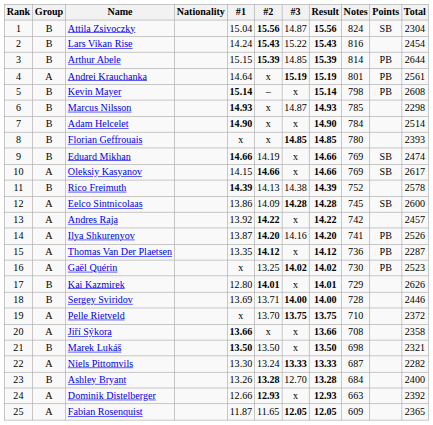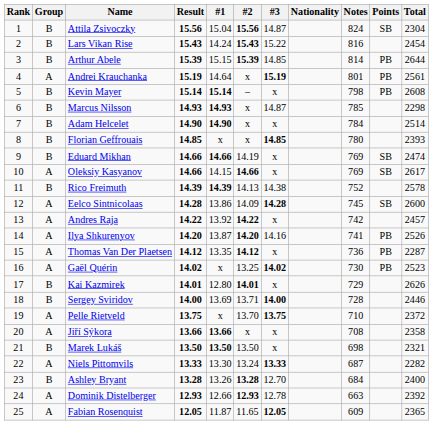 <table class="wikitable sortable" style="text-align:center">
 <tr>
 <th>Rank</th>
 <th>Group</th>
 <th>Name</th>
-<th>Nationality</th>
+<th>Result</th>
 <th>#1</th>
 <th>#2</th>
 <th>#3</th>
-<th>Result</th>
+<th>Nationality</th>
 <th>Notes</th>
 <th>Points</th>
 <th>Total</th>
 </tr>
 <tr>
 <td>1</td>
 <td>B</td>
 <td align="left"><a href='#'>Attila Zsivoczky</a></td>
-<td align=left></td>
+<td><strong>15.56</strong></td>
 <td>15.04</td>
 <td><strong>15.56</strong></td>
 <td>14.87</td>
-<td><strong>15.56</strong></td>
+<td align=left></td>
 <td>824</td>
 <td>SB</td>
 <td>2304</td>
 </tr>
 <tr>
 <td>2</td>
 <td>B</td>
 <td align="left"><a href='#'>Lars Vikan Rise</a></td>
-<td align=left></td>
+<td><strong>15.43</strong></td>
 <td>14.24</td>
 <td><strong>15.43</strong></td>
 <td>15.22</td>
-<td><strong>15.43</strong></td>
+<td align=left></td>
 <td>816</td>
 <td></td>
 <td>2454</td>
 </tr>
 <tr>
 <td>3</td>
 <td>B</td>
 <td align="left"><a href='#'>Arthur Abele</a></td>
-<td align=left></td>
+<td><strong>15.39</strong></td>
 <td>15.15</td>
 <td><strong>15.39</strong></td>
 <td>14.85</td>
-<td><strong>15.39</strong></td>
+<td align=left></td>
 <td>814</td>
 <td>PB</td>
 <td>2644</td>
 </tr>
 <tr>
 <td>4</td>
 <td>A</td>
 <td align="left"><a href='#'>Andrei Krauchanka</a></td>
-<td align=left></td>
+<td><strong>15.19</strong></td>
 <td>14.64</td>
 <td>x</td>
 <td><strong>15.19</strong></td>
-<td><strong>15.19</strong></td>
+<td align=left></td>
 <td>801</td>
 <td>PB</td>
 <td>2561</td>
 </tr>
 <tr>
 <td>5</td>
 <td>B</td>
 <td align="left"><a href='#'>Kevin Mayer</a></td>
-<td align=left></td>
+<td><strong>15.14</strong></td>
 <td><strong>15.14</strong></td>
 <td>–</td>
 <td>x</td>
-<td><strong>15.14</strong></td>
+<td align=left></td>
 <td>798</td>
 <td>PB</td>
 <td>2608</td>
 </tr>
 <tr>
 <td>6</td>
 <td>B</td>
 <td align="left"><a href='#'>Marcus Nilsson</a></td>
-<td align=left></td>
+<td><strong>14.93</strong></td>
 <td><strong>14.93</strong></td>
 <td>x</td>
 <td>14.87</td>
-<td><strong>14.93</strong></td>
+<td align=left></td>
 <td>785</td>
 <td></td>
 <td>2298</td>
 </tr>
 <tr>
 <td>7</td>
 <td>B</td>
 <td align="left"><a href='#'>Adam Helcelet</a></td>
-<td align=left></td>
+<td><strong>14.90</strong></td>
 <td><strong>14.90</strong></td>
 <td>x</td>
 <td>x</td>
-<td><strong>14.90</strong></td>
+<td align=left></td>
 <td>784</td>
 <td></td>
 <td>2514</td>
 </tr>
 <tr>
 <td>8</td>
 <td>B</td>
 <td align="left"><a href='#'>Florian Geffrouais</a></td>
-<td align=left></td>
+<td><strong>14.85</strong></td>
 <td>x</td>
 <td>x</td>
 <td><strong>14.85</strong></td>
-<td><strong>14.85</strong></td>
+<td align=left></td>
 <td>780</td>
 <td></td>
 <td>2393</td>
 </tr>
 <tr>
 <td>9</td>
 <td>B</td>
 <td align="left"><a href='#'>Eduard Mikhan</a></td>
-<td align=left></td>
+<td><strong>14.66</strong></td>
 <td><strong>14.66</strong></td>
 <td>14.19</td>
 <td>x</td>
-<td><strong>14.66</strong></td>
+<td align=left></td>
 <td>769</td>
 <td>SB</td>
 <td>2474</td>
 </tr>
 <tr>
 <td>10</td>
 <td>A</td>
 <td align="left"><a href='#'>Oleksiy Kasyanov</a></td>
-<td align=left></td>
+<td><strong>14.66</strong></td>
 <td>14.15</td>
 <td><strong>14.66</strong></td>
 <td>x</td>
-<td><strong>14.66</strong></td>
+<td align=left></td>
 <td>769</td>
 <td>SB</td>
 <td>2617</td>
 </tr>
 <tr>
 <td>11</td>
 <td>B</td>
 <td align="left"><a href='#'>Rico Freimuth</a></td>
-<td align=left></td>
+<td><strong>14.39</strong></td>
 <td><strong>14.39</strong></td>
 <td>14.13</td>
 <td>14.38</td>
-<td><strong>14.39</strong></td>
+<td align=left></td>
 <td>752</td>
 <td></td>
 <td>2578</td>
 </tr>
 <tr>
 <td>12</td>
 <td>A</td>
 <td align="left"><a href='#'>Eelco Sintnicolaas</a></td>
-<td align=left></td>
+<td><strong>14.28</strong></td>
 <td>13.86</td>
 <td>14.09</td>
 <td><strong>14.28</strong></td>
-<td><strong>14.28</strong></td>
+<td align=left></td>
 <td>745</td>
 <td>SB</td>
 <td>2600</td>
 </tr>
 <tr>
 <td>13</td>
 <td>A</td>
 <td align="left"><a href='#'>Andres Raja</a></td>
-<td align=left></td>
+<td><strong>14.22</strong></td>
 <td>13.92</td>
 <td><strong>14.22</strong></td>
 <td>x</td>
-<td><strong>14.22</strong></td>
+<td align=left></td>
 <td>742</td>
 <td></td>
 <td>2457</td>
 </tr>
 <tr>
 <td>14</td>
 <td>A</td>
 <td align="left"><a href='#'>Ilya Shkurenyov</a></td>
-<td align=left></td>
+<td><strong>14.20</strong></td>
 <td>13.87</td>
 <td><strong>14.20</strong></td>
 <td>14.16</td>
-<td><strong>14.20</strong></td>
+<td align=left></td>
 <td>741</td>
 <td>PB</td>
 <td>2526</td>
 </tr>
 <tr>
 <td>15</td>
 <td>A</td>
 <td align="left"><a href='#'>Thomas Van Der Plaetsen</a></td>
-<td align=left></td>
+<td><strong>14.12</strong></td>
 <td>13.35</td>
 <td><strong>14.12</strong></td>
 <td>x</td>
-<td><strong>14.12</strong></td>
+<td align=left></td>
 <td>736</td>
 <td>PB</td>
 <td>2287</td>
 </tr>
 <tr>
 <td>16</td>
 <td>A</td>
 <td align="left"><a href='#'>Gaël Quérin</a></td>
-<td align=left></td>
+<td><strong>14.02</strong></td>
 <td>x</td>
 <td>13.25</td>
 <td><strong>14.02</strong></td>
-<td><strong>14.02</strong></td>
+<td align=left></td>
 <td>730</td>
 <td>PB</td>
 <td>2523</td>
 </tr>
 <tr>
 <td>17</td>
 <td>B</td>
 <td align="left"><a href='#'>Kai Kazmirek</a></td>
-<td align=left></td>
+<td><strong>14.01</strong></td>
 <td>12.80</td>
 <td><strong>14.01</strong></td>
 <td>x</td>
-<td><strong>14.01</strong></td>
+<td align=left></td>
 <td>729</td>
 <td></td>
 <td>2626</td>
 </tr>
 <tr>
 <td>18</td>
 <td>B</td>
 <td align="left"><a href='#'>Sergey Sviridov</a></td>
-<td align=left></td>
+<td><strong>14.00</strong></td>
 <td>13.69</td>
 <td>13.71</td>
 <td><strong>14.00</strong></td>
-<td><strong>14.00</strong></td>
+<td align=left></td>
 <td>728</td>
 <td></td>
 <td>2446</td>
 </tr>
 <tr>
 <td>19</td>
 <td>A</td>
 <td align="left"><a href='#'>Pelle Rietveld</a></td>
-<td align=left></td>
+<td><strong>13.75</strong></td>
 <td>x</td>
 <td>13.70</td>
 <td><strong>13.75</strong></td>
-<td><strong>13.75</strong></td>
+<td align=left></td>
 <td>710</td>
 <td></td>
 <td>2372</td>
 </tr>
 <tr>
 <td>20</td>
 <td>A</td>
 <td align="left"><a href='#'>Jiří Sýkora</a></td>
-<td align=left></td>
+<td><strong>13.66</strong></td>
 <td><strong>13.66</strong></td>
 <td>x</td>
 <td>x</td>
-<td><strong>13.66</strong></td>
+<td align=left></td>
 <td>708</td>
 <td></td>
 <td>2358</td>
 </tr>
 <tr>
 <td>21</td>
 <td>B</td>
 <td align="left"><a href='#'>Marek Lukáš</a></td>
-<td align=left></td>
+<td><strong>13.50</strong></td>
 <td><strong>13.50</strong></td>
 <td>13.50</td>
 <td>x</td>
-<td><strong>13.50</strong></td>
+<td align=left></td>
 <td>698</td>
 <td></td>
 <td>2321</td>
 </tr>
 <tr>
 <td>22</td>
 <td>A</td>
 <td align="left"><a href='#'>Niels Pittomvils</a></td>
-<td align=left></td>
+<td><strong>13.33</strong></td>
 <td>13.30</td>
 <td>13.24</td>
 <td><strong>13.33</strong></td>
-<td><strong>13.33</strong></td>
+<td align=left></td>
 <td>687</td>
 <td></td>
 <td>2282</td>
 </tr>
 <tr>
 <td>23</td>
 <td>B</td>
 <td align="left"><a href='#'>Ashley Bryant</a></td>
-<td align=left></td>
+<td><strong>13.28</strong></td>
 <td>13.26</td>
 <td><strong>13.28</strong></td>
 <td>12.70</td>
-<td><strong>13.28</strong></td>
+<td align=left></td>
 <td>684</td>
 <td></td>
 <td>2400</td>
 </tr>
 <tr>
 <td>24</td>
 <td>A</td>
 <td align="left"><a href='#'>Dominik Distelberger</a></td>
-<td align=left></td>
+<td><strong>12.93</strong></td>
 <td>12.66</td>
 <td><strong>12.93</strong></td>
-<td>x</td>
-<td><strong>12.93</strong></td>
+<td>12.78</td>
+<td align=left></td>
 <td>663</td>
 <td></td>
 <td>2392</td>
 </tr>
 <tr>
 <td>25</td>
 <td>A</td>
 <td align="left"><a href='#'>Fabian Rosenquist</a></td>
-<td align=left></td>
+<td><strong>12.05</strong></td>
 <td>11.87</td>
 <td>11.65</td>
 <td><strong>12.05</strong></td>
-<td><strong>12.05</strong></td>
+<td align=left></td>
 <td>609</td>
 <td></td>
 <td>2365</td>
 </tr>
 </table>
